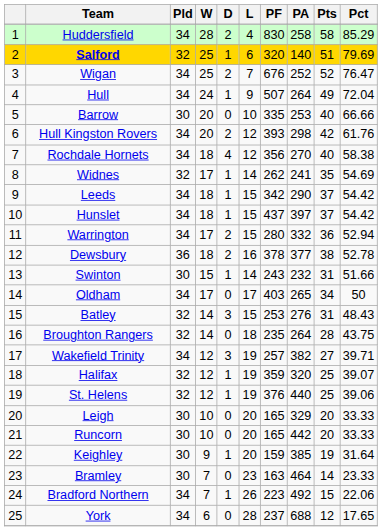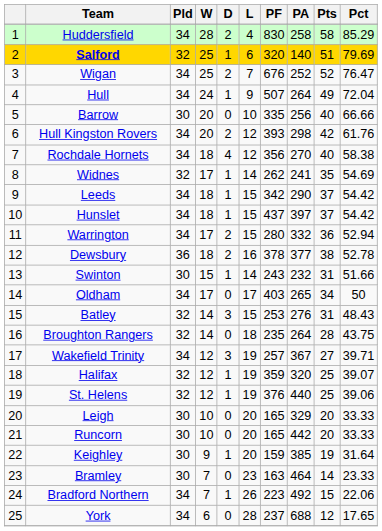 <table class="wikitable" style="text-align:center;">
 <tr>
 <th width=20 abbr="Position"></th>
 <th width=175>Team</th>
 <th width=20 abbr="Played">Pld</th>
 <th width=20 abbr="Won">W</th>
 <th width=20 abbr="Drawn">D</th>
 <th width=20 abbr="Lost">L</th>
 <th width=20 abbr="Points for">PF</th>
 <th width=20 abbr="Points against">PA</th>
 <th width=20 abbr="Points">Pts</th>
 <th width=20 abbr=”Win Percentage”>Pct</th>
 </tr>
 <tr>
 </tr>
 <tr align=center style="background:#ccffcc;color:">
 <td>1</td>
 <td><a href='#'>Huddersfield</a></td>
 <td>34</td>
 <td>28</td>
 <td>2</td>
 <td>4</td>
 <td>830</td>
 <td>258</td>
 <td>58</td>
 <td>85.29</td>
 </tr>
 <tr align=center style="background:#FFD700;">
 <td>2</td>
 <td><strong><a href='#'>Salford</a></strong></td>
 <td>32</td>
 <td>25</td>
 <td>1</td>
 <td>6</td>
 <td>320</td>
 <td>140</td>
 <td>51</td>
 <td>79.69</td>
 </tr>
 <tr align=center style="background:">
 <td>3</td>
 <td><a href='#'>Wigan</a></td>
 <td>34</td>
 <td>25</td>
 <td>2</td>
 <td>7</td>
 <td>676</td>
 <td>252</td>
 <td>52</td>
 <td>76.47</td>
 </tr>
 <tr align=center style="background:">
 <td>4</td>
 <td><a href='#'>Hull</a></td>
 <td>34</td>
 <td>24</td>
 <td>1</td>
 <td>9</td>
 <td>507</td>
 <td>264</td>
 <td>49</td>
 <td>72.04</td>
 </tr>
 <tr align=center style="background:">
 <td>5</td>
 <td><a href='#'>Barrow</a></td>
 <td>30</td>
 <td>20</td>
 <td>0</td>
 <td>10</td>
 <td>335</td>
-<td>253</td>
+<td>256</td>
 <td>40</td>
 <td>66.66</td>
 </tr>
 <tr align=center style="background:">
 <td>6</td>
 <td><a href='#'>Hull Kingston Rovers</a></td>
 <td>34</td>
 <td>20</td>
 <td>2</td>
 <td>12</td>
 <td>393</td>
 <td>298</td>
 <td>42</td>
 <td>61.76</td>
 </tr>
 <tr align=center style="background:">
 <td>7</td>
 <td><a href='#'>Rochdale Hornets</a></td>
 <td>34</td>
 <td>18</td>
 <td>4</td>
 <td>12</td>
 <td>356</td>
 <td>270</td>
 <td>40</td>
 <td>58.38</td>
 </tr>
 <tr align=center style="background:">
 <td>8</td>
 <td><a href='#'>Widnes</a></td>
 <td>32</td>
 <td>17</td>
 <td>1</td>
 <td>14</td>
 <td>262</td>
 <td>241</td>
 <td>35</td>
 <td>54.69</td>
 </tr>
 <tr align=center style="background:">
 <td>9</td>
 <td><a href='#'>Leeds</a></td>
 <td>34</td>
 <td>18</td>
 <td>1</td>
 <td>15</td>
 <td>342</td>
 <td>290</td>
 <td>37</td>
 <td>54.42</td>
 </tr>
 <tr align=center style="background:">
 <td>10</td>
 <td><a href='#'>Hunslet</a></td>
 <td>34</td>
 <td>18</td>
 <td>1</td>
 <td>15</td>
 <td>437</td>
 <td>397</td>
 <td>37</td>
 <td>54.42</td>
 </tr>
 <tr align=center style="background:">
 <td>11</td>
 <td><a href='#'>Warrington</a></td>
 <td>34</td>
 <td>17</td>
 <td>2</td>
 <td>15</td>
 <td>280</td>
 <td>332</td>
 <td>36</td>
 <td>52.94</td>
 </tr>
 <tr align=center style="background:">
 <td>12</td>
 <td><a href='#'>Dewsbury</a></td>
 <td>36</td>
 <td>18</td>
 <td>2</td>
 <td>16</td>
 <td>378</td>
 <td>377</td>
 <td>38</td>
 <td>52.78</td>
 </tr>
 <tr align=center style="background:">
 <td>13</td>
 <td><a href='#'>Swinton</a></td>
 <td>30</td>
 <td>15</td>
 <td>1</td>
 <td>14</td>
 <td>243</td>
 <td>232</td>
 <td>31</td>
 <td>51.66</td>
 </tr>
 <tr align=center style="background:">
 <td>14</td>
 <td><a href='#'>Oldham</a></td>
 <td>34</td>
 <td>17</td>
 <td>0</td>
 <td>17</td>
 <td>403</td>
 <td>265</td>
 <td>34</td>
 <td>50</td>
 </tr>
 <tr align=center style="background:">
 <td>15</td>
 <td><a href='#'>Batley</a></td>
 <td>32</td>
 <td>14</td>
 <td>3</td>
 <td>15</td>
 <td>253</td>
 <td>276</td>
 <td>31</td>
 <td>48.43</td>
 </tr>
 <tr align=center style="background:">
 <td>16</td>
 <td><a href='#'>Broughton Rangers</a></td>
 <td>32</td>
 <td>14</td>
 <td>0</td>
 <td>18</td>
 <td>235</td>
 <td>264</td>
 <td>28</td>
 <td>43.75</td>
 </tr>
 <tr align=center style="background:">
 <td>17</td>
 <td><a href='#'>Wakefield Trinity</a></td>
 <td>34</td>
 <td>12</td>
 <td>3</td>
 <td>19</td>
 <td>257</td>
-<td>382</td>
+<td>367</td>
 <td>27</td>
 <td>39.71</td>
 </tr>
 <tr align=center style="background:">
 <td>18</td>
 <td><a href='#'>Halifax</a></td>
 <td>32</td>
 <td>12</td>
 <td>1</td>
 <td>19</td>
 <td>359</td>
 <td>320</td>
 <td>25</td>
 <td>39.07</td>
 </tr>
 <tr align=center style="background:">
 <td>19</td>
 <td><a href='#'>St. Helens</a></td>
 <td>32</td>
 <td>12</td>
 <td>1</td>
 <td>19</td>
 <td>376</td>
 <td>440</td>
 <td>25</td>
 <td>39.06</td>
 </tr>
 <tr align=center style="background:">
 <td>20</td>
 <td><a href='#'>Leigh</a></td>
 <td>30</td>
 <td>10</td>
 <td>0</td>
 <td>20</td>
 <td>165</td>
 <td>329</td>
 <td>20</td>
 <td>33.33</td>
 </tr>
 <tr align=center style="background:">
 <td>21</td>
 <td><a href='#'>Runcorn</a></td>
 <td>30</td>
 <td>10</td>
 <td>0</td>
 <td>20</td>
 <td>165</td>
 <td>442</td>
 <td>20</td>
 <td>33.33</td>
 </tr>
 <tr align=center style="background:">
 <td>22</td>
 <td><a href='#'>Keighley</a></td>
 <td>30</td>
 <td>9</td>
 <td>1</td>
 <td>20</td>
 <td>159</td>
 <td>385</td>
 <td>19</td>
 <td>31.64</td>
 </tr>
 <tr align=center style="background:">
 <td>23</td>
 <td><a href='#'>Bramley</a></td>
 <td>30</td>
 <td>7</td>
 <td>0</td>
 <td>23</td>
 <td>163</td>
 <td>464</td>
 <td>14</td>
 <td>23.33</td>
 </tr>
 <tr align=center style="background:">
 <td>24</td>
 <td><a href='#'>Bradford Northern</a></td>
 <td>34</td>
 <td>7</td>
 <td>1</td>
 <td>26</td>
 <td>223</td>
 <td>492</td>
 <td>15</td>
 <td>22.06</td>
 </tr>
 <tr align=center style="background:">
 <td>25</td>
 <td><a href='#'>York</a></td>
 <td>34</td>
 <td>6</td>
 <td>0</td>
 <td>28</td>
 <td>237</td>
 <td>688</td>
 <td>12</td>
 <td>17.65</td>
 </tr>
 <tr>
 </tr>
 </table>
